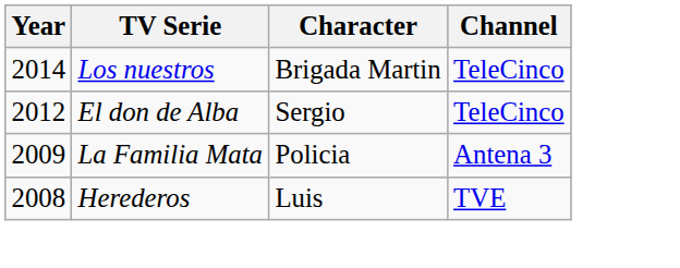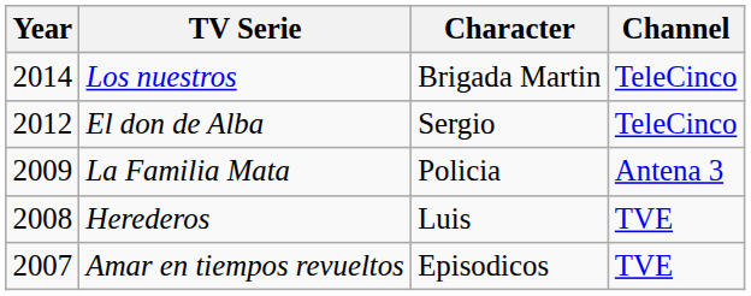 <table class="wikitable sortable">
 <tr>
 <th>Year</th>
 <th>TV Serie</th>
 <th>Character</th>
 <th>Channel</th>
 </tr>
 <tr>
 <td>2014</td>
 <td><em><a href='#'>Los nuestros</a></em></td>
 <td>Brigada Martin</td>
 <td><a href='#'>TeleCinco</a></td>
 </tr>
 <tr>
 <td>2012</td>
 <td><em>El don de Alba</em></td>
 <td>Sergio</td>
 <td><a href='#'>TeleCinco</a></td>
 </tr>
 <tr>
 <td>2009</td>
 <td><em>La Familia Mata</em></td>
 <td>Policia</td>
 <td><a href='#'>Antena 3</a></td>
 </tr>
 <tr>
 <td>2008</td>
 <td><em>Herederos</em></td>
 <td>Luis</td>
 <td><a href='#'>TVE</a></td>
 </tr>
+<tr>
+<td>2007</td>
+<td><em>Amar en tiempos revueltos</em></td>
+<td>Episodicos</td>
+<td><a href='#'>TVE</a></td>
+</tr>
 </table>
